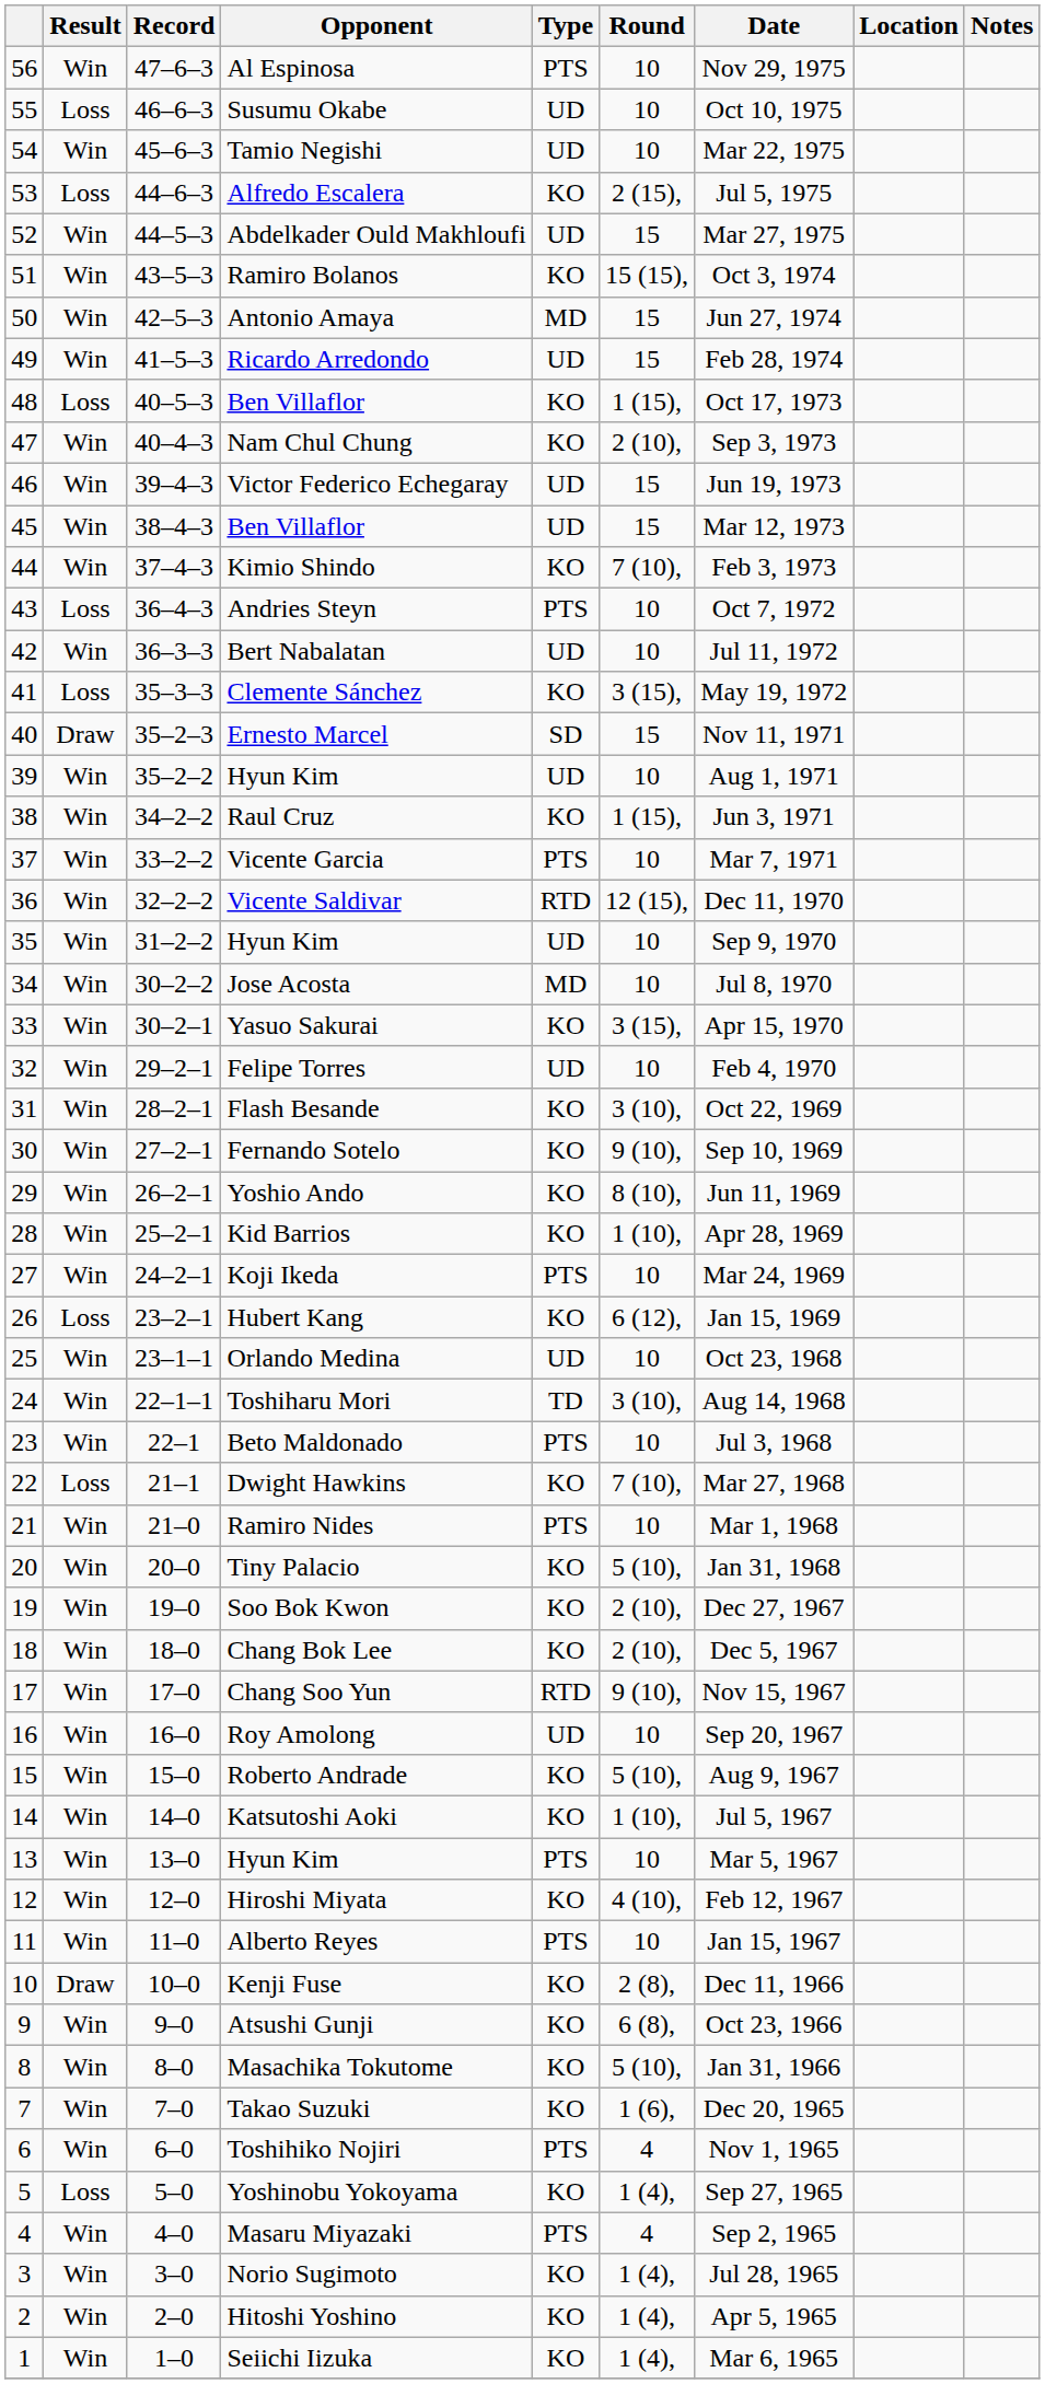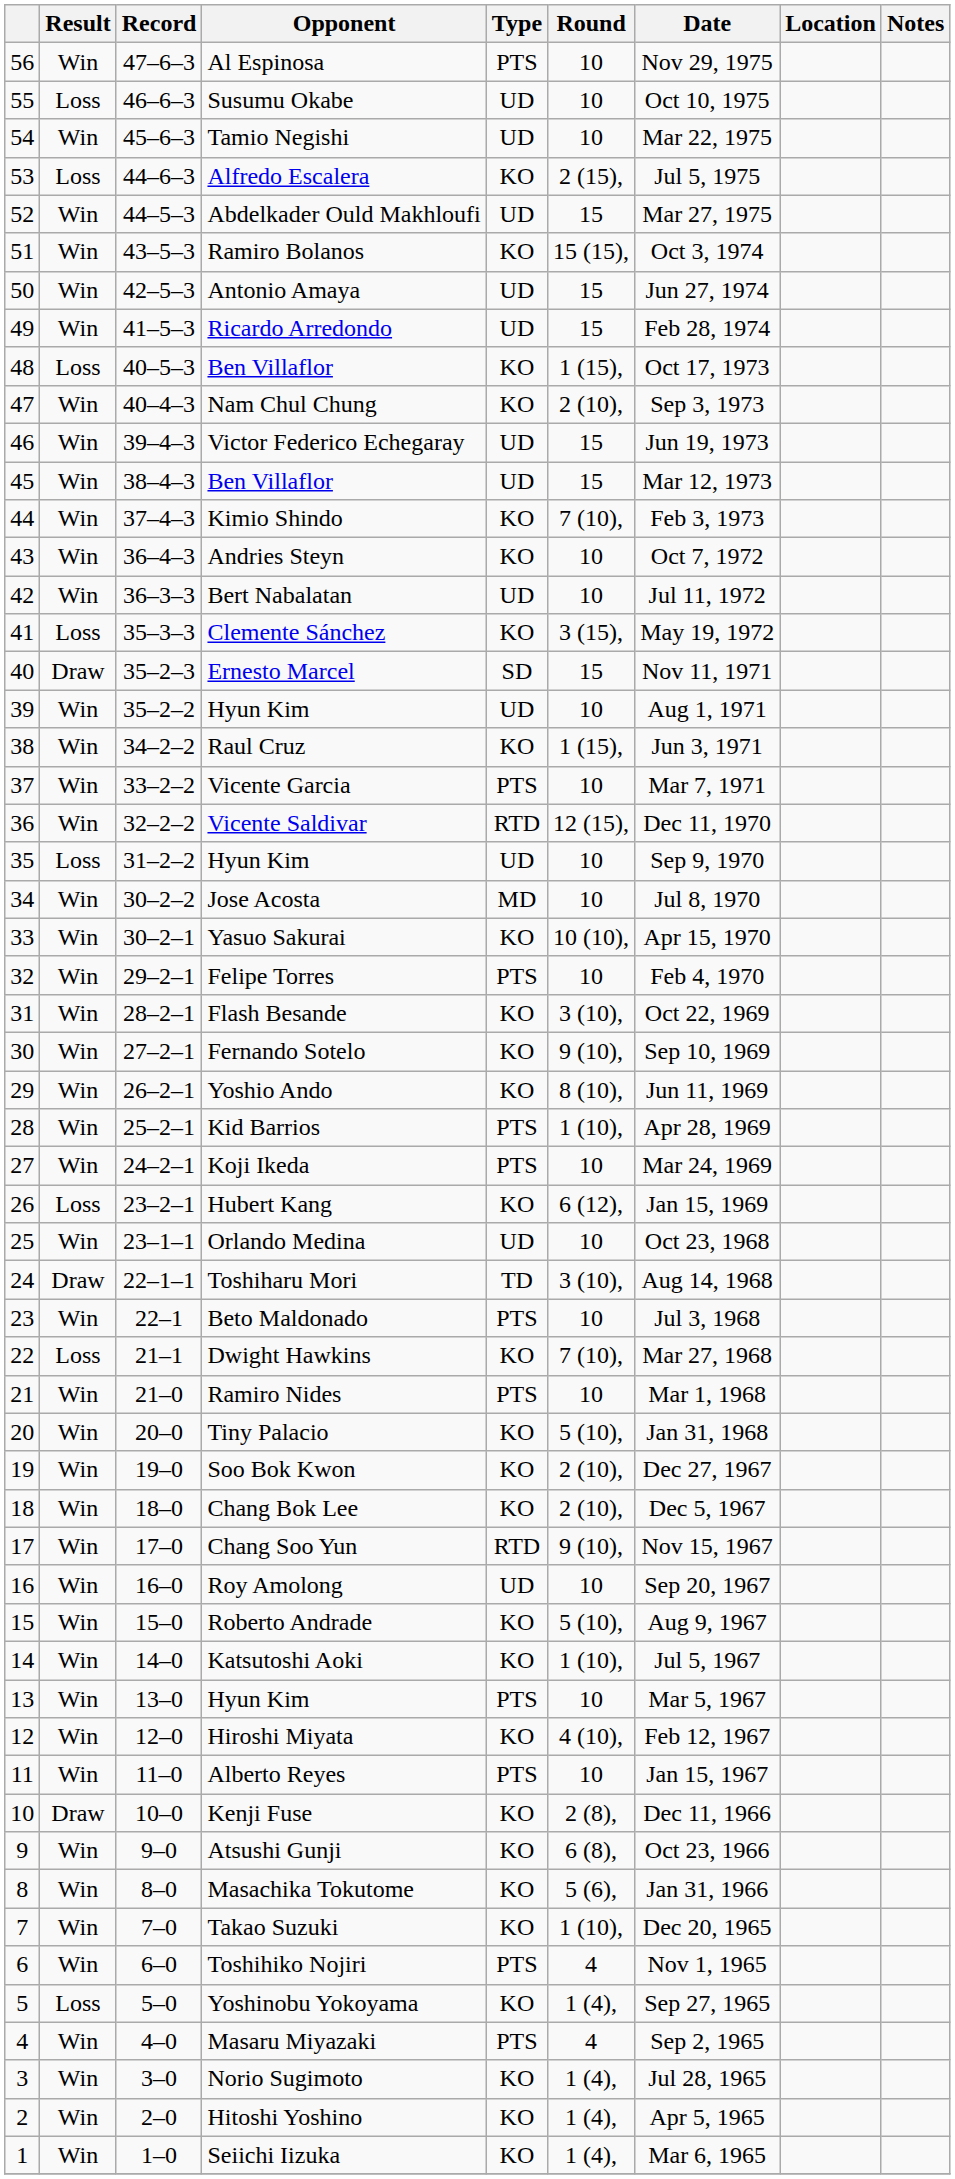 <table class="wikitable" style="text-align:center">
 <tr>
 <th></th>
 <th>Result</th>
 <th>Record</th>
 <th>Opponent</th>
 <th>Type</th>
 <th>Round</th>
 <th>Date</th>
 <th>Location</th>
 <th>Notes</th>
 </tr>
 <tr>
 <td>56</td>
 <td>Win</td>
 <td>47–6–3</td>
 <td style="text-align:left;">Al Espinosa</td>
 <td>PTS</td>
 <td>10</td>
 <td>Nov 29, 1975</td>
 <td style="text-align:left;"></td>
 <td></td>
 </tr>
 <tr>
 <td>55</td>
 <td>Loss</td>
 <td>46–6–3</td>
 <td style="text-align:left;">Susumu Okabe</td>
 <td>UD</td>
 <td>10</td>
 <td>Oct 10, 1975</td>
 <td style="text-align:left;"></td>
 <td></td>
 </tr>
 <tr>
 <td>54</td>
 <td>Win</td>
 <td>45–6–3</td>
 <td style="text-align:left;">Tamio Negishi</td>
 <td>UD</td>
 <td>10</td>
 <td>Mar 22, 1975</td>
 <td style="text-align:left;"></td>
 <td></td>
 </tr>
 <tr>
 <td>53</td>
 <td>Loss</td>
 <td>44–6–3</td>
 <td style="text-align:left;"><a href='#'>Alfredo Escalera</a></td>
 <td>KO</td>
 <td>2 (15), </td>
 <td>Jul 5, 1975</td>
 <td style="text-align:left;"></td>
 <td style="text-align:left;"></td>
 </tr>
 <tr>
 <td>52</td>
 <td>Win</td>
 <td>44–5–3</td>
 <td style="text-align:left;">Abdelkader Ould Makhloufi</td>
 <td>UD</td>
 <td>15</td>
 <td>Mar 27, 1975</td>
 <td style="text-align:left;"></td>
 <td style="text-align:left;"></td>
 </tr>
 <tr>
 <td>51</td>
 <td>Win</td>
 <td>43–5–3</td>
 <td style="text-align:left;">Ramiro Bolanos</td>
 <td>KO</td>
 <td>15 (15), </td>
 <td>Oct 3, 1974</td>
 <td style="text-align:left;"></td>
 <td style="text-align:left;"></td>
 </tr>
 <tr>
 <td>50</td>
 <td>Win</td>
 <td>42–5–3</td>
 <td style="text-align:left;">Antonio Amaya</td>
-<td>MD</td>
+<td>UD</td>
 <td>15</td>
 <td>Jun 27, 1974</td>
 <td style="text-align:left;"></td>
 <td style="text-align:left;"></td>
 </tr>
 <tr>
 <td>49</td>
 <td>Win</td>
 <td>41–5–3</td>
 <td style="text-align:left;"><a href='#'>Ricardo Arredondo</a></td>
 <td>UD</td>
 <td>15</td>
 <td>Feb 28, 1974</td>
 <td style="text-align:left;"></td>
 <td style="text-align:left;"></td>
 </tr>
 <tr>
 <td>48</td>
 <td>Loss</td>
 <td>40–5–3</td>
 <td style="text-align:left;"><a href='#'>Ben Villaflor</a></td>
 <td>KO</td>
 <td>1 (15), </td>
 <td>Oct 17, 1973</td>
 <td style="text-align:left;"></td>
 <td style="text-align:left;"></td>
 </tr>
 <tr>
 <td>47</td>
 <td>Win</td>
 <td>40–4–3</td>
 <td style="text-align:left;">Nam Chul Chung</td>
 <td>KO</td>
 <td>2 (10), </td>
 <td>Sep 3, 1973</td>
 <td style="text-align:left;"></td>
 <td style="text-align:left;"></td>
 </tr>
 <tr>
 <td>46</td>
 <td>Win</td>
 <td>39–4–3</td>
 <td style="text-align:left;">Victor Federico Echegaray</td>
 <td>UD</td>
 <td>15</td>
 <td>Jun 19, 1973</td>
 <td style="text-align:left;"></td>
 <td style="text-align:left;"></td>
 </tr>
 <tr>
 <td>45</td>
 <td>Win</td>
 <td>38–4–3</td>
 <td style="text-align:left;"><a href='#'>Ben Villaflor</a></td>
 <td>UD</td>
 <td>15</td>
 <td>Mar 12, 1973</td>
 <td style="text-align:left;"></td>
 <td style="text-align:left;"></td>
 </tr>
 <tr>
 <td>44</td>
 <td>Win</td>
 <td>37–4–3</td>
 <td style="text-align:left;">Kimio Shindo</td>
 <td>KO</td>
 <td>7 (10), </td>
 <td>Feb 3, 1973</td>
 <td style="text-align:left;"></td>
 <td style="text-align:left;"></td>
 </tr>
 <tr>
 <td>43</td>
-<td>Loss</td>
+<td>Win</td>
 <td>36–4–3</td>
 <td style="text-align:left;">Andries Steyn</td>
-<td>PTS</td>
+<td>KO</td>
 <td>10</td>
 <td>Oct 7, 1972</td>
 <td style="text-align:left;"></td>
 <td style="text-align:left;"></td>
 </tr>
 <tr>
 <td>42</td>
 <td>Win</td>
 <td>36–3–3</td>
 <td style="text-align:left;">Bert Nabalatan</td>
 <td>UD</td>
 <td>10</td>
 <td>Jul 11, 1972</td>
 <td style="text-align:left;"></td>
 <td style="text-align:left;"></td>
 </tr>
 <tr>
 <td>41</td>
 <td>Loss</td>
 <td>35–3–3</td>
 <td style="text-align:left;"><a href='#'>Clemente Sánchez</a></td>
 <td>KO</td>
 <td>3 (15), </td>
 <td>May 19, 1972</td>
 <td style="text-align:left;"></td>
 <td style="text-align:left;"></td>
 </tr>
 <tr>
 <td>40</td>
 <td>Draw</td>
 <td>35–2–3</td>
 <td style="text-align:left;"><a href='#'>Ernesto Marcel</a></td>
 <td>SD</td>
 <td>15</td>
 <td>Nov 11, 1971</td>
 <td style="text-align:left;"></td>
 <td style="text-align:left;"></td>
 </tr>
 <tr>
 <td>39</td>
 <td>Win</td>
 <td>35–2–2</td>
 <td style="text-align:left;">Hyun Kim</td>
 <td>UD</td>
 <td>10</td>
 <td>Aug 1, 1971</td>
 <td style="text-align:left;"></td>
 <td style="text-align:left;"></td>
 </tr>
 <tr>
 <td>38</td>
 <td>Win</td>
 <td>34–2–2</td>
 <td style="text-align:left;">Raul Cruz</td>
 <td>KO</td>
 <td>1 (15), </td>
 <td>Jun 3, 1971</td>
 <td style="text-align:left;"></td>
 <td style="text-align:left;"></td>
 </tr>
 <tr>
 <td>37</td>
 <td>Win</td>
 <td>33–2–2</td>
 <td style="text-align:left;">Vicente Garcia</td>
 <td>PTS</td>
 <td>10</td>
 <td>Mar 7, 1971</td>
 <td style="text-align:left;"></td>
 <td style="text-align:left;"></td>
 </tr>
 <tr>
 <td>36</td>
 <td>Win</td>
 <td>32–2–2</td>
 <td style="text-align:left;"><a href='#'>Vicente Saldivar</a></td>
 <td>RTD</td>
 <td>12 (15), </td>
 <td>Dec 11, 1970</td>
 <td style="text-align:left;"></td>
 <td style="text-align:left;"></td>
 </tr>
 <tr>
 <td>35</td>
-<td>Win</td>
+<td>Loss</td>
 <td>31–2–2</td>
 <td style="text-align:left;">Hyun Kim</td>
 <td>UD</td>
 <td>10</td>
 <td>Sep 9, 1970</td>
 <td style="text-align:left;"></td>
 <td style="text-align:left;"></td>
 </tr>
 <tr>
 <td>34</td>
 <td>Win</td>
 <td>30–2–2</td>
 <td style="text-align:left;">Jose Acosta</td>
 <td>MD</td>
 <td>10</td>
 <td>Jul 8, 1970</td>
 <td style="text-align:left;"></td>
 <td style="text-align:left;"></td>
 </tr>
 <tr>
 <td>33</td>
 <td>Win</td>
 <td>30–2–1</td>
 <td style="text-align:left;">Yasuo Sakurai</td>
 <td>KO</td>
-<td>3 (15), </td>
+<td>10 (10), </td>
 <td>Apr 15, 1970</td>
 <td style="text-align:left;"></td>
 <td style="text-align:left;"></td>
 </tr>
 <tr>
 <td>32</td>
 <td>Win</td>
 <td>29–2–1</td>
 <td style="text-align:left;">Felipe Torres</td>
-<td>UD</td>
+<td>PTS</td>
 <td>10</td>
 <td>Feb 4, 1970</td>
 <td style="text-align:left;"></td>
 <td style="text-align:left;"></td>
 </tr>
 <tr>
 <td>31</td>
 <td>Win</td>
 <td>28–2–1</td>
 <td style="text-align:left;">Flash Besande</td>
 <td>KO</td>
 <td>3 (10), </td>
 <td>Oct 22, 1969</td>
 <td style="text-align:left;"></td>
 <td style="text-align:left;"></td>
 </tr>
 <tr>
 <td>30</td>
 <td>Win</td>
 <td>27–2–1</td>
 <td style="text-align:left;">Fernando Sotelo</td>
 <td>KO</td>
 <td>9 (10), </td>
 <td>Sep 10, 1969</td>
 <td style="text-align:left;"></td>
 <td style="text-align:left;"></td>
 </tr>
 <tr>
 <td>29</td>
 <td>Win</td>
 <td>26–2–1</td>
 <td style="text-align:left;">Yoshio Ando</td>
 <td>KO</td>
 <td>8 (10), </td>
 <td>Jun 11, 1969</td>
 <td style="text-align:left;"></td>
 <td style="text-align:left;"></td>
 </tr>
 <tr>
 <td>28</td>
 <td>Win</td>
 <td>25–2–1</td>
 <td style="text-align:left;">Kid Barrios</td>
-<td>KO</td>
+<td>PTS</td>
 <td>1 (10), </td>
 <td>Apr 28, 1969</td>
 <td style="text-align:left;"></td>
 <td style="text-align:left;"></td>
 </tr>
 <tr>
 <td>27</td>
 <td>Win</td>
 <td>24–2–1</td>
 <td style="text-align:left;">Koji Ikeda</td>
 <td>PTS</td>
 <td>10</td>
 <td>Mar 24, 1969</td>
 <td style="text-align:left;"></td>
 <td style="text-align:left;"></td>
 </tr>
 <tr>
 <td>26</td>
 <td>Loss</td>
 <td>23–2–1</td>
 <td style="text-align:left;">Hubert Kang</td>
 <td>KO</td>
 <td>6 (12), </td>
 <td>Jan 15, 1969</td>
 <td style="text-align:left;"></td>
 <td style="text-align:left;"></td>
 </tr>
 <tr>
 <td>25</td>
 <td>Win</td>
 <td>23–1–1</td>
 <td style="text-align:left;">Orlando Medina</td>
 <td>UD</td>
 <td>10</td>
 <td>Oct 23, 1968</td>
 <td style="text-align:left;"></td>
 <td></td>
 </tr>
 <tr>
 <td>24</td>
-<td>Win</td>
+<td>Draw</td>
 <td>22–1–1</td>
 <td style="text-align:left;">Toshiharu Mori</td>
 <td>TD</td>
 <td>3 (10), </td>
 <td>Aug 14, 1968</td>
 <td style="text-align:left;"></td>
 <td></td>
 </tr>
 <tr>
 <td>23</td>
 <td>Win</td>
 <td>22–1</td>
 <td style="text-align:left;">Beto Maldonado</td>
 <td>PTS</td>
 <td>10</td>
 <td>Jul 3, 1968</td>
 <td style="text-align:left;"></td>
 <td></td>
 </tr>
 <tr>
 <td>22</td>
 <td>Loss</td>
 <td>21–1</td>
 <td style="text-align:left;">Dwight Hawkins</td>
 <td>KO</td>
 <td>7 (10), </td>
 <td>Mar 27, 1968</td>
 <td style="text-align:left;"></td>
 <td></td>
 </tr>
 <tr>
 <td>21</td>
 <td>Win</td>
 <td>21–0</td>
 <td style="text-align:left;">Ramiro Nides</td>
 <td>PTS</td>
 <td>10</td>
 <td>Mar 1, 1968</td>
 <td style="text-align:left;"></td>
 <td></td>
 </tr>
 <tr>
 <td>20</td>
 <td>Win</td>
 <td>20–0</td>
 <td style="text-align:left;">Tiny Palacio</td>
 <td>KO</td>
 <td>5 (10), </td>
 <td>Jan 31, 1968</td>
 <td style="text-align:left;"></td>
 <td></td>
 </tr>
 <tr>
 <td>19</td>
 <td>Win</td>
 <td>19–0</td>
 <td style="text-align:left;">Soo Bok Kwon</td>
 <td>KO</td>
 <td>2 (10), </td>
 <td>Dec 27, 1967</td>
 <td style="text-align:left;"></td>
 <td></td>
 </tr>
 <tr>
 <td>18</td>
 <td>Win</td>
 <td>18–0</td>
 <td style="text-align:left;">Chang Bok Lee</td>
 <td>KO</td>
 <td>2 (10), </td>
 <td>Dec 5, 1967</td>
 <td style="text-align:left;"></td>
 <td></td>
 </tr>
 <tr>
 <td>17</td>
 <td>Win</td>
 <td>17–0</td>
 <td style="text-align:left;">Chang Soo Yun</td>
 <td>RTD</td>
 <td>9 (10), </td>
 <td>Nov 15, 1967</td>
 <td style="text-align:left;"></td>
 <td></td>
 </tr>
 <tr>
 <td>16</td>
 <td>Win</td>
 <td>16–0</td>
 <td style="text-align:left;">Roy Amolong</td>
 <td>UD</td>
 <td>10</td>
 <td>Sep 20, 1967</td>
 <td style="text-align:left;"></td>
 <td></td>
 </tr>
 <tr>
 <td>15</td>
 <td>Win</td>
 <td>15–0</td>
 <td style="text-align:left;">Roberto Andrade</td>
 <td>KO</td>
 <td>5 (10), </td>
 <td>Aug 9, 1967</td>
 <td style="text-align:left;"></td>
 <td></td>
 </tr>
 <tr>
 <td>14</td>
 <td>Win</td>
 <td>14–0</td>
 <td style="text-align:left;">Katsutoshi Aoki</td>
 <td>KO</td>
 <td>1 (10), </td>
 <td>Jul 5, 1967</td>
 <td style="text-align:left;"></td>
 <td></td>
 </tr>
 <tr>
 <td>13</td>
 <td>Win</td>
 <td>13–0</td>
 <td style="text-align:left;">Hyun Kim</td>
 <td>PTS</td>
 <td>10</td>
 <td>Mar 5, 1967</td>
 <td style="text-align:left;"></td>
 <td></td>
 </tr>
 <tr>
 <td>12</td>
 <td>Win</td>
 <td>12–0</td>
 <td style="text-align:left;">Hiroshi Miyata</td>
 <td>KO</td>
 <td>4 (10), </td>
 <td>Feb 12, 1967</td>
 <td style="text-align:left;"></td>
 <td></td>
 </tr>
 <tr>
 <td>11</td>
 <td>Win</td>
 <td>11–0</td>
 <td style="text-align:left;">Alberto Reyes</td>
 <td>PTS</td>
 <td>10</td>
 <td>Jan 15, 1967</td>
 <td style="text-align:left;"></td>
 <td></td>
 </tr>
 <tr>
 <td>10</td>
 <td>Draw</td>
 <td>10–0</td>
 <td style="text-align:left;">Kenji Fuse</td>
 <td>KO</td>
 <td>2 (8), </td>
 <td>Dec 11, 1966</td>
 <td style="text-align:left;"></td>
 <td></td>
 </tr>
 <tr>
 <td>9</td>
 <td>Win</td>
 <td>9–0</td>
 <td style="text-align:left;">Atsushi Gunji</td>
 <td>KO</td>
 <td>6 (8), </td>
 <td>Oct 23, 1966</td>
 <td style="text-align:left;"></td>
 <td></td>
 </tr>
 <tr>
 <td>8</td>
 <td>Win</td>
 <td>8–0</td>
 <td style="text-align:left;">Masachika Tokutome</td>
 <td>KO</td>
-<td>5 (10), </td>
+<td>5 (6), </td>
 <td>Jan 31, 1966</td>
 <td style="text-align:left;"></td>
 <td></td>
 </tr>
 <tr>
 <td>7</td>
 <td>Win</td>
 <td>7–0</td>
 <td style="text-align:left;">Takao Suzuki</td>
 <td>KO</td>
-<td>1 (6), </td>
+<td>1 (10), </td>
 <td>Dec 20, 1965</td>
 <td style="text-align:left;"></td>
 <td></td>
 </tr>
 <tr>
 <td>6</td>
 <td>Win</td>
 <td>6–0</td>
 <td style="text-align:left;">Toshihiko Nojiri</td>
 <td>PTS</td>
 <td>4</td>
 <td>Nov 1, 1965</td>
 <td style="text-align:left;"></td>
 <td></td>
 </tr>
 <tr>
 <td>5</td>
 <td>Loss</td>
 <td>5–0</td>
 <td style="text-align:left;">Yoshinobu Yokoyama</td>
 <td>KO</td>
 <td>1 (4), </td>
 <td>Sep 27, 1965</td>
 <td style="text-align:left;"></td>
 <td></td>
 </tr>
 <tr>
 <td>4</td>
 <td>Win</td>
 <td>4–0</td>
 <td style="text-align:left;">Masaru Miyazaki</td>
 <td>PTS</td>
 <td>4</td>
 <td>Sep 2, 1965</td>
 <td style="text-align:left;"></td>
 <td></td>
 </tr>
 <tr>
 <td>3</td>
 <td>Win</td>
 <td>3–0</td>
 <td style="text-align:left;">Norio Sugimoto</td>
 <td>KO</td>
 <td>1 (4), </td>
 <td>Jul 28, 1965</td>
 <td style="text-align:left;"></td>
 <td></td>
 </tr>
 <tr>
 <td>2</td>
 <td>Win</td>
 <td>2–0</td>
 <td style="text-align:left;">Hitoshi Yoshino</td>
 <td>KO</td>
 <td>1 (4), </td>
 <td>Apr 5, 1965</td>
 <td style="text-align:left;"></td>
 <td></td>
 </tr>
 <tr>
 <td>1</td>
 <td>Win</td>
 <td>1–0</td>
 <td style="text-align:left;">Seiichi Iizuka</td>
 <td>KO</td>
 <td>1 (4), </td>
 <td>Mar 6, 1965</td>
 <td style="text-align:left;"></td>
 <td></td>
 </tr>
 <tr>
 </tr>
 </table>
